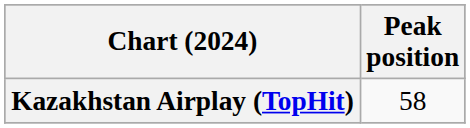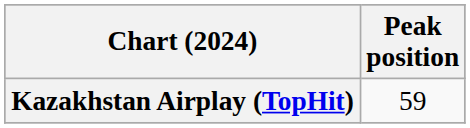 <table class="wikitable plainrowheaders" style="text-align:center">
 <tr>
 <th scope="col">Chart (2024)</th>
 <th scope="col">Peak<br>position</th>
 </tr>
 <tr>
 <th scope="row">Kazakhstan Airplay (<a href='#'>TopHit</a>)</th>
-<td>58</td>
+<td>59</td>
 </tr>
 </table>
